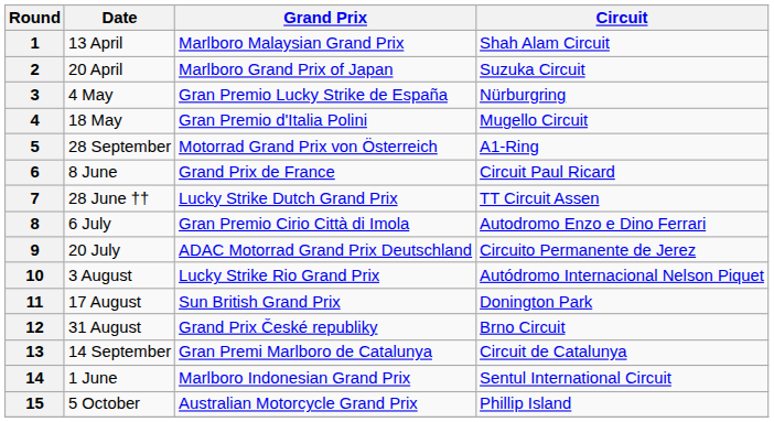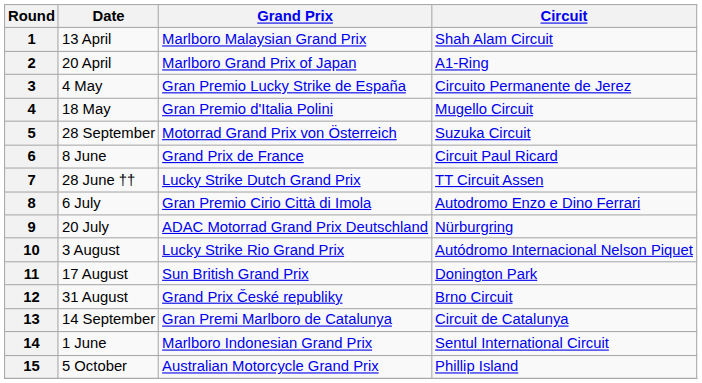 <table class="wikitable" style="font-size: 85%;">
 <tr>
 <th>Round</th>
 <th>Date</th>
 <th><a href='#'>Grand Prix</a></th>
 <th><a href='#'>Circuit</a></th>
 </tr>
 <tr>
 <th>1</th>
 <td>13 April</td>
 <td> <a href='#'>Marlboro Malaysian Grand Prix</a></td>
 <td><a href='#'>Shah Alam Circuit</a></td>
 </tr>
 <tr>
 <th>2</th>
 <td>20 April</td>
 <td> <a href='#'>Marlboro Grand Prix of Japan</a></td>
-<td><a href='#'>Suzuka Circuit</a></td>
+<td><a href='#'>A1-Ring</a></td>
 </tr>
 <tr>
 <th>3</th>
 <td>4 May</td>
 <td> <a href='#'>Gran Premio Lucky Strike de España</a></td>
-<td><a href='#'>Nürburgring</a></td>
+<td><a href='#'>Circuito Permanente de Jerez</a></td>
 </tr>
 <tr>
 <th>4</th>
 <td>18 May</td>
 <td> <a href='#'>Gran Premio d'Italia Polini</a></td>
 <td><a href='#'>Mugello Circuit</a></td>
 </tr>
 <tr>
 <th>5</th>
 <td>28 September</td>
 <td> <a href='#'>Motorrad Grand Prix von Österreich</a></td>
-<td><a href='#'>A1-Ring</a></td>
+<td><a href='#'>Suzuka Circuit</a></td>
 </tr>
 <tr>
 <th>6</th>
 <td>8 June</td>
 <td> <a href='#'>Grand Prix de France</a></td>
 <td><a href='#'>Circuit Paul Ricard</a></td>
 </tr>
 <tr>
 <th>7</th>
 <td>28 June ††</td>
 <td> <a href='#'>Lucky Strike Dutch Grand Prix</a></td>
 <td><a href='#'>TT Circuit Assen</a></td>
 </tr>
 <tr>
 <th>8</th>
 <td>6 July</td>
 <td> <a href='#'>Gran Premio Cirio Città di Imola</a></td>
 <td><a href='#'>Autodromo Enzo e Dino Ferrari</a></td>
 </tr>
 <tr>
 <th>9</th>
 <td>20 July</td>
 <td> <a href='#'>ADAC Motorrad Grand Prix Deutschland</a></td>
-<td><a href='#'>Circuito Permanente de Jerez</a></td>
+<td><a href='#'>Nürburgring</a></td>
 </tr>
 <tr>
 <th>10</th>
 <td>3 August</td>
 <td> <a href='#'>Lucky Strike Rio Grand Prix</a></td>
 <td><a href='#'>Autódromo Internacional Nelson Piquet</a></td>
 </tr>
 <tr>
 <th>11</th>
 <td>17 August</td>
 <td> <a href='#'>Sun British Grand Prix</a></td>
 <td><a href='#'>Donington Park</a></td>
 </tr>
 <tr>
 <th>12</th>
 <td>31 August</td>
 <td> <a href='#'>Grand Prix České republiky</a></td>
 <td><a href='#'>Brno Circuit</a></td>
 </tr>
 <tr>
 <th>13</th>
 <td>14 September</td>
 <td> <a href='#'>Gran Premi Marlboro de Catalunya</a></td>
 <td><a href='#'>Circuit de Catalunya</a></td>
 </tr>
 <tr>
 <th>14</th>
 <td>1 June</td>
 <td> <a href='#'>Marlboro Indonesian Grand Prix</a></td>
 <td><a href='#'>Sentul International Circuit</a></td>
 </tr>
 <tr>
 <th>15</th>
 <td>5 October</td>
 <td> <a href='#'>Australian Motorcycle Grand Prix</a></td>
 <td><a href='#'>Phillip Island</a></td>
 </tr>
 <tr>
 </tr>
 </table>
